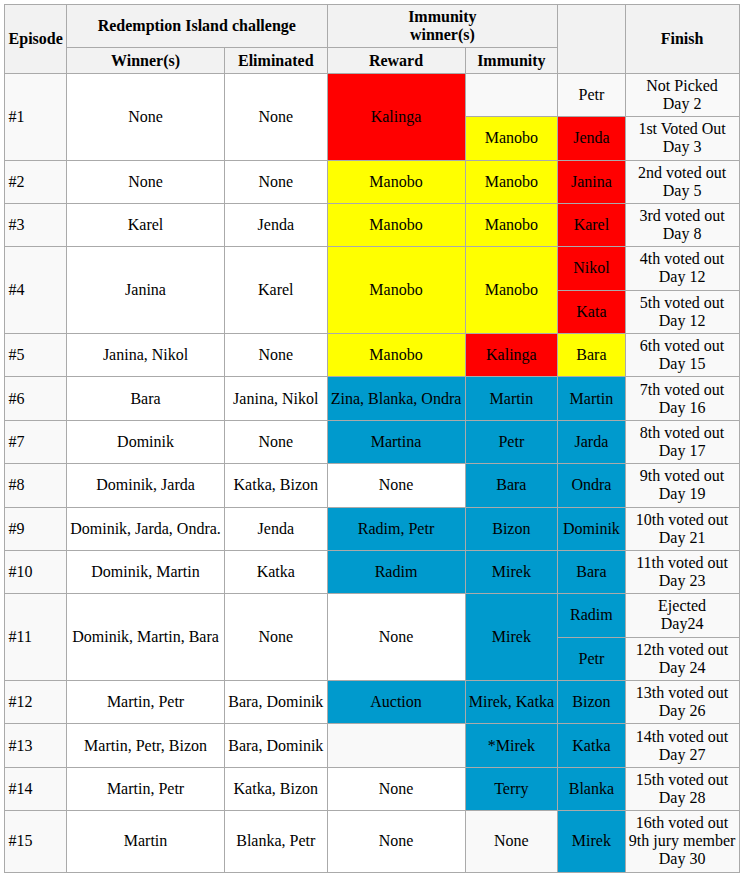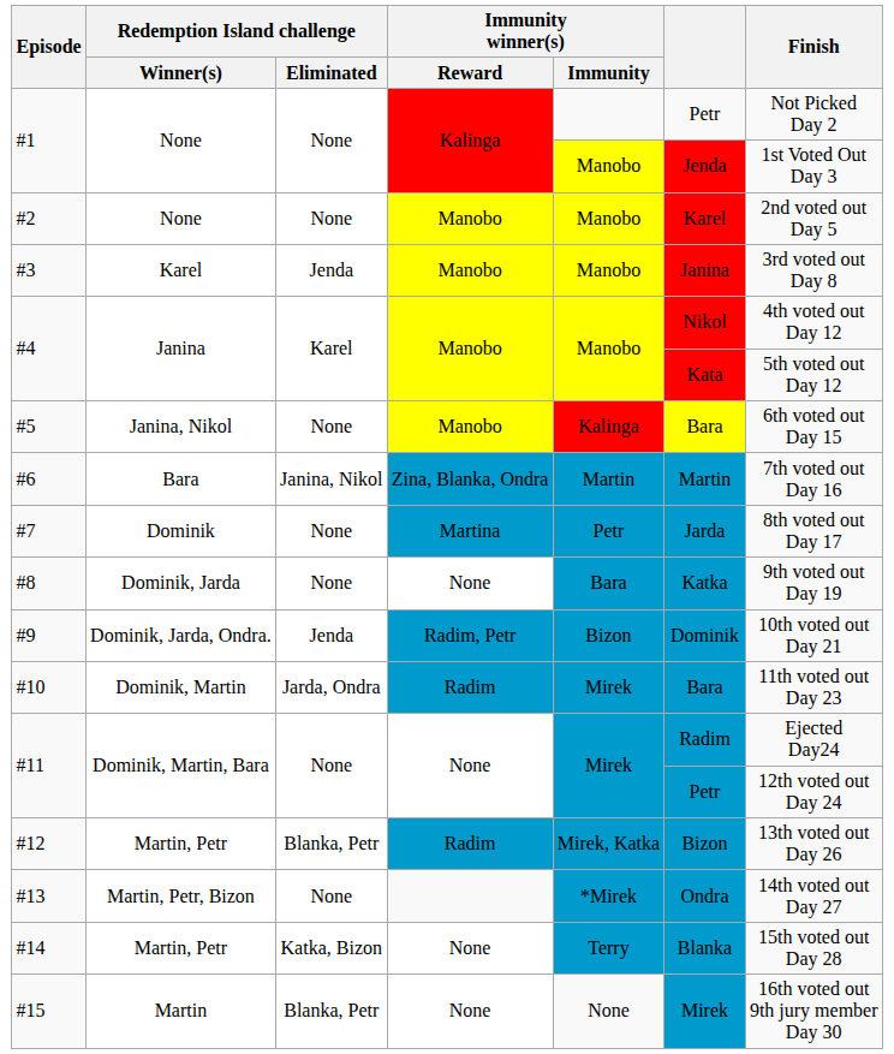 <table class="wikitable" style="margin:auto; text-align:center">
 <tr>
 <th rowspan=2>Episode</th>
 <th colspan=2>Redemption Island challenge</th>
 <th colspan=2>Immunity<br>winner(s)</th>
 <th rowspan=2 width="60"></th>
 <th rowspan=2>Finish</th>
 </tr>
 <tr>
 <th>Winner(s)</th>
 <th>Eliminated</th>
 <th>Reward</th>
 <th>Immunity</th>
 </tr>
 <tr>
 <td rowspan="2" align="left">#1</td>
 <td rowspan="2" bgcolor="white">None</td>
 <td rowspan="2" bgcolor="white">None</td>
 <td rowspan="2" bgcolor="red">Kalinga</td>
 <td></td>
 <td bgcolor="">Petr</td>
 <td>Not Picked<br>Day 2</td>
 </tr>
 <tr>
 <td bgcolor="yellow">Manobo</td>
 <td bgcolor="red">Jenda</td>
 <td>1st Voted Out<br>Day 3</td>
 </tr>
 <tr>
 <td align="left">#2</td>
 <td bgcolor="white">None</td>
 <td bgcolor="white">None</td>
 <td bgcolor="yellow">Manobo</td>
 <td bgcolor="yellow">Manobo</td>
-<td bgcolor="red">Janina</td>
+<td bgcolor="red">Karel</td>
 <td>2nd voted out<br>Day 5</td>
 </tr>
 <tr>
 <td align="left">#3</td>
 <td bgcolor="white">Karel</td>
 <td bgcolor="white">Jenda</td>
 <td bgcolor="yellow">Manobo</td>
 <td bgcolor="yellow">Manobo</td>
-<td bgcolor="red">Karel</td>
+<td bgcolor="red">Janina</td>
 <td>3rd voted out<br>Day 8</td>
 </tr>
 <tr>
 <td rowspan=2 align="left">#4</td>
 <td rowspan=2 bgcolor="white">Janina</td>
 <td rowspan=2 bgcolor="white">Karel</td>
 <td rowspan=2 bgcolor="yellow">Manobo</td>
 <td rowspan=2 bgcolor="yellow">Manobo</td>
 <td bgcolor="red">Nikol</td>
 <td>4th voted out<br>Day 12</td>
 </tr>
 <tr>
 <td bgcolor="red">Kata</td>
 <td>5th voted out<br>Day 12</td>
 </tr>
 <tr>
 <td align="left">#5</td>
 <td bgcolor="white">Janina, Nikol</td>
 <td bgcolor="white">None</td>
 <td bgcolor="yellow">Manobo</td>
 <td bgcolor="red">Kalinga</td>
 <td bgcolor="yellow">Bara</td>
 <td>6th voted out<br>Day 15</td>
 </tr>
 <tr>
 <td align="left">#6</td>
 <td bgcolor="white">Bara</td>
 <td bgcolor="white">Janina, Nikol</td>
 <td bgcolor="009ACD">Zina, Blanka, Ondra</td>
 <td bgcolor="009ACD">Martin</td>
 <td bgcolor="009ACD">Martin</td>
 <td>7th voted out<br>Day 16</td>
 </tr>
 <tr>
 <td align="left">#7</td>
 <td bgcolor="white">Dominik</td>
 <td bgcolor="white">None</td>
 <td bgcolor="009ACD">Martina</td>
 <td bgcolor="009ACD">Petr</td>
 <td bgcolor="009ACD">Jarda</td>
 <td>8th voted out<br>Day 17</td>
 </tr>
 <tr>
 <td align="left">#8</td>
 <td bgcolor="white">Dominik, Jarda</td>
-<td bgcolor="white">Katka, Bizon</td>
+<td bgcolor="white">None</td>
 <td bgcolor="white">None</td>
 <td bgcolor="009ACD">Bara</td>
-<td bgcolor="009ACD">Ondra</td>
+<td bgcolor="009ACD">Katka</td>
 <td>9th voted out<br>Day 19</td>
 </tr>
 <tr>
 <td align="left">#9</td>
 <td bgcolor="white">Dominik, Jarda, Ondra.</td>
 <td bgcolor="white">Jenda</td>
 <td bgcolor="009ACD">Radim, Petr</td>
 <td bgcolor="009ACD">Bizon</td>
 <td bgcolor="009ACD">Dominik</td>
 <td>10th voted out<br>Day 21</td>
 </tr>
 <tr>
 <td align="left">#10</td>
 <td bgcolor="white">Dominik, Martin</td>
-<td bgcolor="white">Katka</td>
+<td bgcolor="white">Jarda, Ondra</td>
 <td bgcolor="009ACD">Radim</td>
 <td bgcolor="009ACD">Mirek</td>
 <td bgcolor="009ACD">Bara</td>
 <td>11th voted out<br>Day 23</td>
 </tr>
 <tr>
 <td rowspan=2 align="left">#11</td>
 <td rowspan=2 bgcolor="white">Dominik, Martin, Bara</td>
 <td rowspan=2 bgcolor="white">None</td>
 <td rowspan=2 bgcolor="white">None</td>
 <td rowspan=2 bgcolor="009ACD">Mirek</td>
 <td bgcolor="009ACD">Radim</td>
 <td>Ejected<br>Day24</td>
 </tr>
 <tr>
 <td bgcolor="009ACD">Petr</td>
 <td>12th voted out<br>Day 24</td>
 </tr>
 <tr>
 <td align="left">#12</td>
 <td bgcolor="white">Martin, Petr</td>
-<td bgcolor="white">Bara, Dominik</td>
-<td bgcolor="009ACD">Auction</td>
+<td bgcolor="white">Blanka, Petr</td>
+<td bgcolor="009ACD">Radim</td>
 <td bgcolor="009ACD">Mirek, Katka</td>
 <td bgcolor="009ACD">Bizon</td>
 <td>13th voted out<br>Day 26</td>
 </tr>
 <tr>
 <td align="left">#13</td>
 <td bgcolor="white">Martin, Petr, Bizon</td>
-<td bgcolor="white">Bara, Dominik</td>
+<td bgcolor="white">None</td>
 <td></td>
 <td bgcolor="009ACD">*Mirek</td>
-<td bgcolor="009ACD">Katka</td>
+<td bgcolor="009ACD">Ondra</td>
 <td>14th voted out<br>Day 27</td>
 </tr>
 <tr>
 <td align="left">#14</td>
 <td bgcolor="white">Martin, Petr</td>
 <td bgcolor="white">Katka, Bizon</td>
 <td bgcolor="white">None</td>
 <td bgcolor="009ACD">Terry</td>
 <td bgcolor="009ACD">Blanka</td>
 <td>15th voted out<br>Day 28</td>
 </tr>
 <tr>
 <td align="left">#15</td>
 <td bgcolor="white">Martin</td>
 <td bgcolor="white">Blanka, Petr</td>
 <td bgcolor="white">None</td>
 <td>None</td>
 <td bgcolor="009ACD">Mirek</td>
 <td>16th voted out<br>9th jury member<br>Day 30</td>
 </tr>
 <tr>
 </tr>
 </table>
